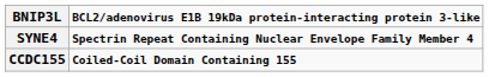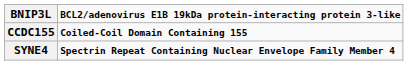 <table class="wikitable">
 <tr>
 <th>BNIP3L</th>
 <td><strong><small>BCL2/adenovirus E1B 19kDa protein-interacting protein 3-like</small></strong></td>
 </tr>
 <tr>
+<th><strong>CCDC155</strong></th>
+<td><strong><small>Coiled-Coil Domain Containing 155</small></strong></td>
+</tr>
+<tr>
 <th><strong>SYNE4</strong></th>
 <td><strong><small>Spectrin Repeat Containing Nuclear Envelope Family Member 4</small></strong></td>
 </tr>
-<tr>
-<th><strong>CCDC155</strong></th>
-<td><strong><small>Coiled-Coil Domain Containing 155</small></strong></td>
-</tr>
 </table>
